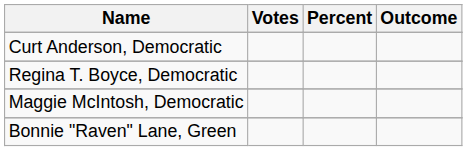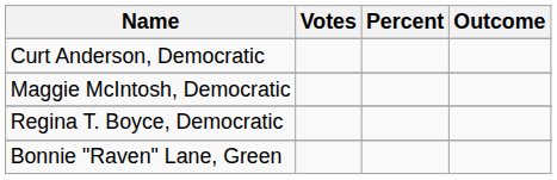 <table class="wikitable">
 <tr>
 <th>Name</th>
 <th>Votes</th>
 <th>Percent</th>
 <th>Outcome</th>
 </tr>
 <tr>
 </tr>
 <tr>
 <td>Curt Anderson, Democratic</td>
 <td></td>
 <td>  </td>
 <td>   </td>
 </tr>
 <tr>
 </tr>
 <tr>
-<td>Regina T. Boyce, Democratic</td>
+<td>Maggie McIntosh, Democratic</td>
 <td></td>
 <td>  </td>
 <td>   </td>
 </tr>
 <tr>
 </tr>
 <tr>
-<td>Maggie McIntosh, Democratic</td>
+<td>Regina T. Boyce, Democratic</td>
 <td></td>
 <td>  </td>
 <td>   </td>
 </tr>
 <tr>
 </tr>
 <tr>
 <td>Bonnie "Raven" Lane, Green</td>
 <td></td>
 <td>  </td>
 <td>   </td>
 </tr>
 </table>
